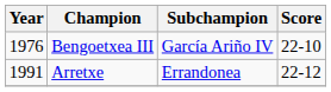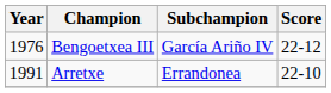 <table class="wikitable">
 <tr>
 <th>Year</th>
 <th>Champion</th>
 <th>Subchampion</th>
 <th>Score</th>
 </tr>
 <tr>
 <td>1976</td>
 <td><a href='#'>Bengoetxea III</a></td>
 <td><a href='#'>García Ariño IV</a></td>
-<td>22-10</td>
+<td>22-12</td>
 </tr>
 <tr>
 <td>1991</td>
 <td><a href='#'>Arretxe</a></td>
 <td><a href='#'>Errandonea</a></td>
-<td>22-12</td>
+<td>22-10</td>
 </tr>
 <tr>
 </tr>
 </table>
